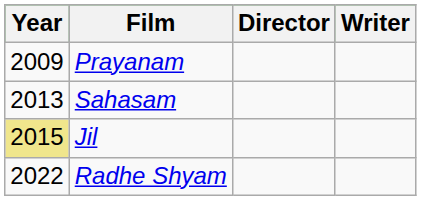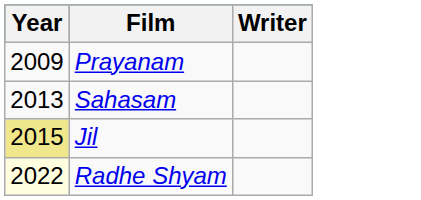 <table class="wikitable sortable">
 <tr style="background:green; text-align:center;">
 <th>Year</th>
 <th>Film</th>
-<th>Director</th>
 <th>Writer</th>
 </tr>
 <tr>
 <td>2009</td>
 <td><a href='#'><em>Prayanam</em></a></td>
 <td></td>
-<td></td>
 </tr>
 <tr>
 <td>2013</td>
 <td><em><a href='#'>Sahasam</a></em></td>
-<td></td>
 <td></td>
 </tr>
 <tr>
 <td style="background: khaki;">2015</td>
 <td><em><a href='#'>Jil</a></em></td>
 <td></td>
-<td></td>
 </tr>
 <tr>
-<td>2022</td>
+<td style="background: lightyellow;">2022</td>
 <td><em><a href='#'>Radhe Shyam</a></em></td>
-<td></td>
 <td></td>
 </tr>
 </table>
